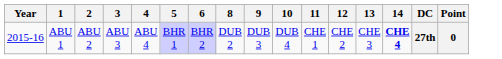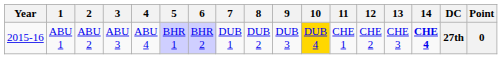 <table class="wikitable" style="text-align:center; font-size:85%">
 <tr>
 <th>Year</th>
 <th>1</th>
 <th>2</th>
 <th>3</th>
 <th>4</th>
 <th>5</th>
 <th>6</th>
+<th>7</th>
 <th>8</th>
 <th>9</th>
 <th>10</th>
 <th>11</th>
 <th>12</th>
 <th>13</th>
 <th>14</th>
 <th>DC</th>
 <th>Point</th>
 </tr>
 <tr>
 <td nowrap><a href='#'>2015-16</a></td>
 <td><a href='#'>ABU<br>1</a></td>
 <td><a href='#'>ABU<br>2</a></td>
 <td><a href='#'>ABU<br>3</a></td>
 <td><a href='#'>ABU<br>4</a></td>
 <td style="background:#CFCFFF;"><a href='#'>BHR<br>1</a><br></td>
 <td style="background:#CFCFFF;"><a href='#'>BHR<br>2</a><br></td>
+<td><a href='#'>DUB<br>1</a></td>
 <td><a href='#'>DUB<br>2</a></td>
 <td><a href='#'>DUB<br>3</a></td>
-<td><a href='#'>DUB<br>4</a></td>
+<td style="background: gold;"><a href='#'>DUB<br>4</a></td>
 <td><a href='#'>CHE<br>1</a></td>
 <td><a href='#'>CHE<br>2</a></td>
 <td><a href='#'>CHE<br>3</a></td>
 <td><strong><a href='#'>CHE<br>4</a></strong></td>
 <th>27th</th>
 <th>0</th>
 </tr>
 </table>
